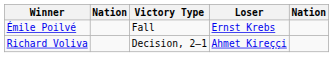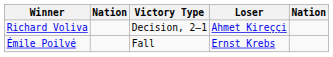 <table class="wikitable sortable" style="text-align:left;">
 <tr>
 <th>Winner</th>
 <th>Nation</th>
 <th>Victory Type</th>
 <th>Loser</th>
 <th>Nation</th>
 </tr>
 <tr>
+<td><a href='#'>Richard Voliva</a></td>
+<td></td>
+<td>Decision, 2–1</td>
+<td><a href='#'>Ahmet Kireççi</a></td>
+<td></td>
+</tr>
+<tr>
 <td><a href='#'>Émile Poilvé</a></td>
 <td></td>
 <td>Fall</td>
 <td><a href='#'>Ernst Krebs</a></td>
 <td></td>
 </tr>
-<tr>
-<td><a href='#'>Richard Voliva</a></td>
-<td></td>
-<td>Decision, 2–1</td>
-<td><a href='#'>Ahmet Kireççi</a></td>
-<td></td>
-</tr>
 </table>
